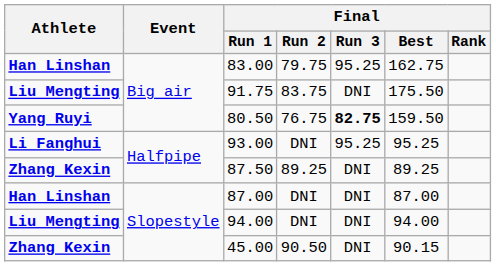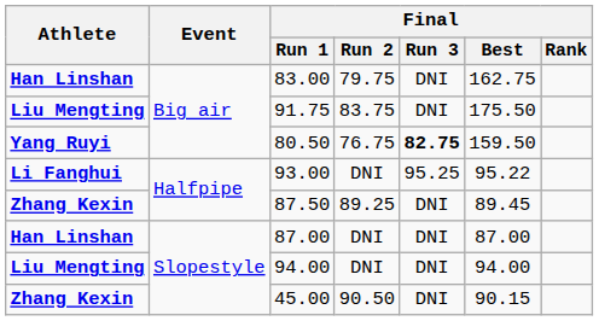 <table class=wikitable style=font-size:90%;text-align:center>
 <tr>
 <th rowspan=2>Athlete</th>
 <th rowspan=2>Event</th>
 <th colspan=5>Final</th>
 </tr>
 <tr style=font-size:95%>
 <th>Run 1</th>
 <th>Run 2</th>
 <th>Run 3</th>
 <th>Best</th>
 <th>Rank</th>
 </tr>
 <tr align=center>
 <td align=left><strong><a href='#'>Han Linshan</a></strong></td>
 <td align=left rowspan=3><a href='#'>Big air</a></td>
 <td>83.00</td>
 <td>79.75</td>
-<td>95.25</td>
+<td>DNI</td>
 <td>162.75</td>
 <td></td>
 </tr>
 <tr align=center>
 <td align=left><strong><a href='#'>Liu Mengting</a></strong></td>
 <td>91.75</td>
 <td>83.75</td>
 <td>DNI</td>
 <td>175.50</td>
 <td></td>
 </tr>
 <tr align=center>
 <td align=left><strong><a href='#'>Yang Ruyi</a></strong></td>
 <td>80.50</td>
 <td>76.75</td>
 <td><strong>82.75</strong></td>
 <td>159.50</td>
 <td></td>
 </tr>
 <tr align=center>
 <td align=left><strong><a href='#'>Li Fanghui</a></strong></td>
 <td align=left rowspan=2><a href='#'>Halfpipe</a></td>
 <td>93.00</td>
 <td>DNI</td>
 <td>95.25</td>
-<td>95.25</td>
+<td>95.22</td>
 <td></td>
 </tr>
 <tr align=center>
 <td align=left><strong><a href='#'>Zhang Kexin</a></strong></td>
 <td>87.50</td>
 <td>89.25</td>
 <td>DNI</td>
-<td>89.25</td>
+<td>89.45</td>
 <td></td>
 </tr>
 <tr align=center>
 <td align=left><strong><a href='#'>Han Linshan</a></strong></td>
 <td align=left rowspan=3><a href='#'>Slopestyle</a></td>
 <td>87.00</td>
 <td>DNI</td>
 <td>DNI</td>
 <td>87.00</td>
 <td></td>
 </tr>
 <tr align=center>
 <td align=left><strong><a href='#'>Liu Mengting</a></strong></td>
 <td>94.00</td>
 <td>DNI</td>
 <td>DNI</td>
 <td>94.00</td>
 <td></td>
 </tr>
 <tr align=center>
 <td align=left><strong><a href='#'>Zhang Kexin</a></strong></td>
 <td>45.00</td>
 <td>90.50</td>
 <td>DNI</td>
 <td>90.15</td>
 <td></td>
 </tr>
 </table>
